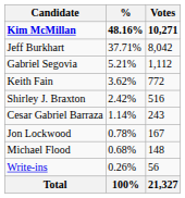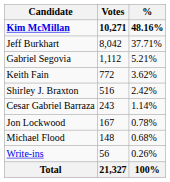 <table class="wikitable">
 <tr>
 <th>Candidate</th>
+<th>Votes</th>
 <th>%</th>
-<th>Votes</th>
 </tr>
 <tr>
 <td><strong><a href='#'>Kim McMillan</a></strong></td>
+<td><strong>10,271</strong></td>
 <td><strong>48.16%</strong></td>
-<td><strong>10,271</strong></td>
 </tr>
 <tr>
 <td>Jeff Burkhart</td>
+<td>8,042</td>
 <td>37.71%</td>
-<td>8,042</td>
 </tr>
 <tr>
 <td>Gabriel Segovia</td>
+<td>1,112</td>
 <td>5.21%</td>
-<td>1,112</td>
 </tr>
 <tr>
 <td>Keith Fain</td>
+<td>772</td>
 <td>3.62%</td>
-<td>772</td>
 </tr>
 <tr>
 <td>Shirley J. Braxton</td>
+<td>516</td>
 <td>2.42%</td>
-<td>516</td>
 </tr>
 <tr>
 <td>Cesar Gabriel Barraza</td>
+<td>243</td>
 <td>1.14%</td>
-<td>243</td>
 </tr>
 <tr>
 <td>Jon Lockwood</td>
+<td>167</td>
 <td>0.78%</td>
-<td>167</td>
 </tr>
 <tr>
 <td>Michael Flood</td>
+<td>148</td>
 <td>0.68%</td>
-<td>148</td>
 </tr>
 <tr>
 <td><a href='#'>Write-ins</a></td>
+<td>56</td>
 <td>0.26%</td>
-<td>56</td>
 </tr>
 <tr>
 <th>Total</th>
+<th>21,327</th>
 <th>100%</th>
-<th>21,327</th>
 </tr>
 </table>
